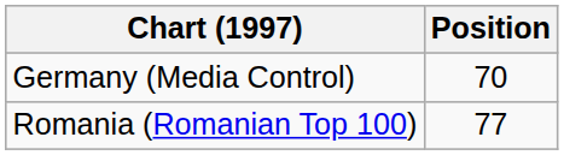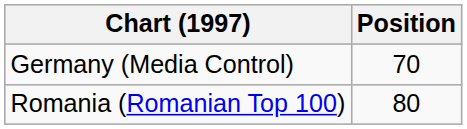 <table class="wikitable sortable">
 <tr>
 <th>Chart (1997)</th>
 <th>Position</th>
 </tr>
 <tr>
 <td>Germany (Media Control)</td>
 <td align="center">70</td>
 </tr>
 <tr>
 <td>Romania (<a href='#'>Romanian Top 100</a>)</td>
-<td align="center">77</td>
+<td align="center">80</td>
 </tr>
 </table>
